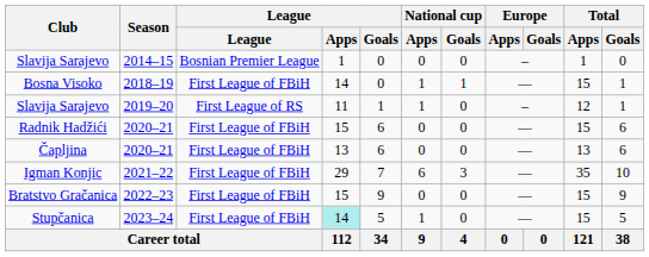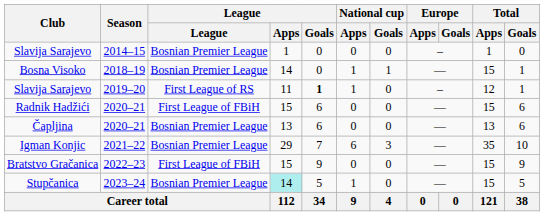 <table class="wikitable" style="text-align:center">
 <tr>
 <th rowspan="2">Club</th>
 <th rowspan="2">Season</th>
 <th colspan="3">League</th>
 <th colspan="2">National cup</th>
 <th colspan="2">Europe</th>
 <th colspan="2">Total</th>
 </tr>
 <tr>
 <th>League</th>
 <th>Apps</th>
 <th>Goals</th>
 <th>Apps</th>
 <th>Goals</th>
 <th>Apps</th>
 <th>Goals</th>
 <th>Apps</th>
 <th>Goals</th>
 </tr>
 <tr>
 <td><a href='#'>Slavija Sarajevo</a></td>
 <td><a href='#'>2014–15</a></td>
 <td><a href='#'>Bosnian Premier League</a></td>
 <td>1</td>
 <td>0</td>
 <td>0</td>
 <td>0</td>
 <td colspan="2">–</td>
 <td>1</td>
 <td>0</td>
 </tr>
 <tr>
 <td><a href='#'>Bosna Visoko</a></td>
 <td><a href='#'>2018–19</a></td>
-<td><a href='#'>First League of FBiH</a></td>
+<td><a href='#'>Bosnian Premier League</a></td>
 <td>14</td>
 <td>0</td>
 <td>1</td>
 <td>1</td>
 <td colspan="2">—</td>
 <td>15</td>
 <td>1</td>
 </tr>
 <tr>
 <td><a href='#'>Slavija Sarajevo</a></td>
 <td><a href='#'>2019–20</a></td>
 <td><a href='#'>First League of RS</a></td>
 <td>11</td>
-<td>1</td>
+<td><strong>1</strong></td>
 <td>1</td>
 <td>0</td>
 <td colspan="2">–</td>
 <td>12</td>
 <td>1</td>
 </tr>
 <tr>
 <td><a href='#'>Radnik Hadžići</a></td>
 <td><a href='#'>2020–21</a></td>
 <td><a href='#'>First League of FBiH</a></td>
 <td>15</td>
 <td>6</td>
 <td>0</td>
 <td>0</td>
 <td colspan="2">—</td>
 <td>15</td>
 <td>6</td>
 </tr>
 <tr>
 <td><a href='#'>Čapljina</a></td>
 <td><a href='#'>2020–21</a></td>
-<td><a href='#'>First League of FBiH</a></td>
+<td><a href='#'>Bosnian Premier League</a></td>
 <td>13</td>
 <td>6</td>
 <td>0</td>
 <td>0</td>
 <td colspan="2">—</td>
 <td>13</td>
 <td>6</td>
 </tr>
 <tr>
 <td><a href='#'>Igman Konjic</a></td>
 <td><a href='#'>2021–22</a></td>
-<td><a href='#'>First League of FBiH</a></td>
+<td><a href='#'>Bosnian Premier League</a></td>
 <td>29</td>
 <td>7</td>
 <td>6</td>
 <td>3</td>
 <td colspan="2">—</td>
 <td>35</td>
 <td>10</td>
 </tr>
 <tr>
 <td><a href='#'>Bratstvo Gračanica</a></td>
 <td><a href='#'>2022–23</a></td>
 <td><a href='#'>First League of FBiH</a></td>
 <td>15</td>
 <td>9</td>
 <td>0</td>
 <td>0</td>
 <td colspan="2">—</td>
 <td>15</td>
 <td>9</td>
 </tr>
 <tr>
 <td><a href='#'>Stupčanica</a></td>
 <td><a href='#'>2023–24</a></td>
-<td><a href='#'>First League of FBiH</a></td>
+<td><a href='#'>Bosnian Premier League</a></td>
 <td style="background: paleturquoise;">14</td>
 <td>5</td>
 <td>1</td>
 <td>0</td>
 <td colspan="2">—</td>
 <td>15</td>
 <td>5</td>
 </tr>
 <tr>
 <th colspan="3">Career total</th>
 <th>112</th>
 <th>34</th>
 <th>9</th>
 <th>4</th>
 <th>0</th>
 <th>0</th>
 <th>121</th>
 <th>38</th>
 </tr>
 </table>
